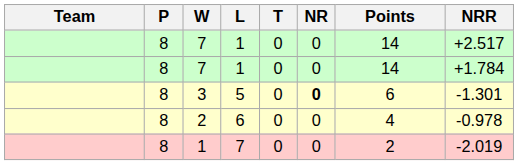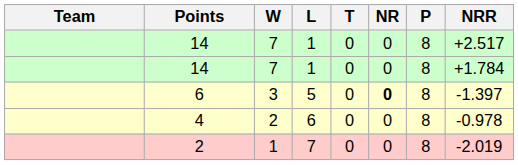 <table class="wikitable" style="text-align:center;">
 <tr>
 <th width=130>Team</th>
-<th style="width:30px;" abbr="Played">P</th>
+<th style="width:100px;" abbr="Points">Points</th>
 <th style="width:30px;" abbr="Won">W</th>
 <th style="width:30px;" abbr="Lost">L</th>
 <th style="width:30px;" abbr="Tied">T</th>
 <th style="width:30px;" abbr="No result">NR</th>
-<th style="width:100px;" abbr="Points">Points</th>
+<th style="width:30px;" abbr="Played">P</th>
 <th style="width:60px;" abbr="Net run rate">NRR</th>
 </tr>
 <tr style="background:#cfc;">
 <td style="text-align:left;"></td>
-<td>8</td>
+<td>14</td>
 <td>7</td>
 <td>1</td>
 <td>0</td>
 <td>0</td>
-<td>14</td>
+<td>8</td>
 <td>+2.517</td>
 </tr>
 <tr style="background:#cfc;">
 <td style="text-align:left;"></td>
-<td>8</td>
+<td>14</td>
 <td>7</td>
 <td>1</td>
 <td>0</td>
 <td>0</td>
-<td>14</td>
+<td>8</td>
 <td>+1.784</td>
 </tr>
 <tr style="background:#ffc;">
 <td align="left"></td>
-<td>8</td>
+<td>6</td>
 <td>3</td>
 <td>5</td>
 <td>0</td>
 <td><strong>0</strong></td>
-<td>6</td>
-<td>-1.301</td>
+<td>8</td>
+<td>-1.397</td>
 </tr>
 <tr style="background:#ffc;">
 <td align="left"></td>
-<td>8</td>
+<td>4</td>
 <td>2</td>
 <td>6</td>
 <td>0</td>
 <td>0</td>
-<td>4</td>
+<td>8</td>
 <td>-0.978</td>
 </tr>
 <tr style="background:#fcc;">
 <td style="text-align:left;"></td>
-<td>8</td>
+<td>2</td>
 <td>1</td>
 <td>7</td>
 <td>0</td>
 <td>0</td>
-<td>2</td>
+<td>8</td>
 <td>-2.019</td>
 </tr>
 </table>
